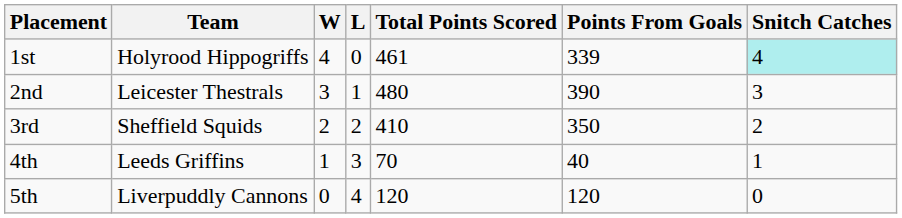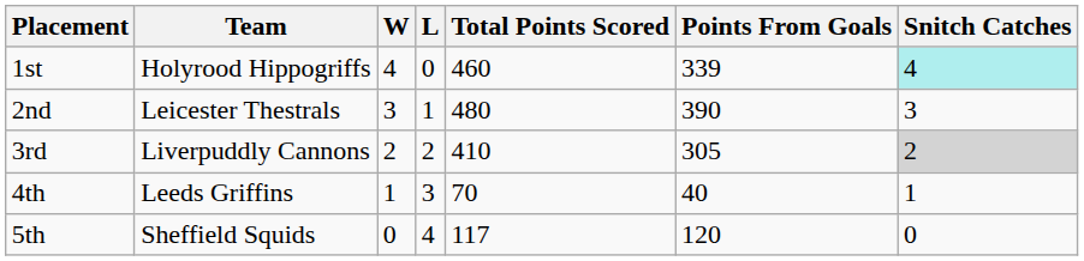 <table class="wikitable">
 <tr>
 <th>Placement</th>
 <th>Team</th>
 <th>W</th>
 <th>L</th>
 <th>Total Points Scored</th>
 <th>Points From Goals</th>
 <th>Snitch Catches</th>
 </tr>
 <tr>
 <td>1st</td>
 <td>Holyrood Hippogriffs</td>
 <td>4</td>
 <td>0</td>
-<td>461</td>
+<td>460</td>
 <td>339</td>
 <td style="background: paleturquoise;">4</td>
 </tr>
 <tr>
 <td>2nd</td>
 <td>Leicester Thestrals</td>
 <td>3</td>
 <td>1</td>
 <td>480</td>
 <td>390</td>
 <td>3</td>
 </tr>
 <tr>
 <td>3rd</td>
-<td>Sheffield Squids</td>
+<td>Liverpuddly Cannons</td>
 <td>2</td>
 <td>2</td>
 <td>410</td>
-<td>350</td>
-<td>2</td>
+<td>305</td>
+<td style="background: lightgrey;">2</td>
 </tr>
 <tr>
 <td>4th</td>
 <td>Leeds Griffins</td>
 <td>1</td>
 <td>3</td>
 <td>70</td>
 <td>40</td>
 <td>1</td>
 </tr>
 <tr>
 <td>5th</td>
-<td>Liverpuddly Cannons</td>
+<td>Sheffield Squids</td>
 <td>0</td>
 <td>4</td>
-<td>120</td>
+<td>117</td>
 <td>120</td>
 <td>0</td>
 </tr>
 </table>
